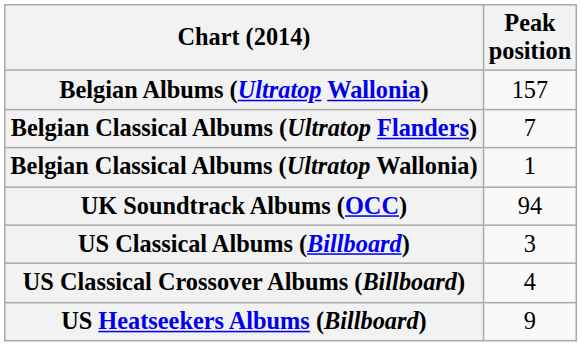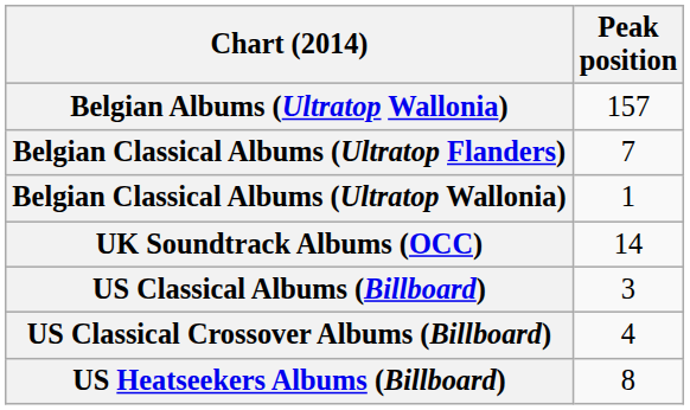 <table class="wikitable sortable plainrowheaders">
 <tr>
 <th>Chart (2014)</th>
 <th>Peak<br>position</th>
 </tr>
 <tr>
 <th scope="row">Belgian Albums (<em><a href='#'>Ultratop</a></em> <a href='#'>Wallonia</a>)</th>
 <td style="text-align:center;">157</td>
 </tr>
 <tr>
 <th scope="row">Belgian Classical Albums (<em>Ultratop</em> <a href='#'>Flanders</a>)</th>
 <td style="text-align:center;">7</td>
 </tr>
 <tr>
 <th scope="row">Belgian Classical Albums (<em>Ultratop</em> Wallonia)</th>
 <td style="text-align:center;">1</td>
 </tr>
 <tr>
 <th scope="row">UK Soundtrack Albums (<a href='#'>OCC</a>)</th>
-<td style="text-align:center;">94</td>
+<td style="text-align:center;">14</td>
 </tr>
 <tr>
 <th scope="row">US Classical Albums (<em><a href='#'>Billboard</a></em>)</th>
 <td style="text-align:center;">3</td>
 </tr>
 <tr>
 <th scope="row">US Classical Crossover Albums (<em>Billboard</em>)</th>
 <td style="text-align:center;">4</td>
 </tr>
 <tr>
 <th scope="row">US <a href='#'>Heatseekers Albums</a> (<em>Billboard</em>)</th>
-<td style="text-align:center;">9</td>
+<td style="text-align:center;">8</td>
 </tr>
 </table>
